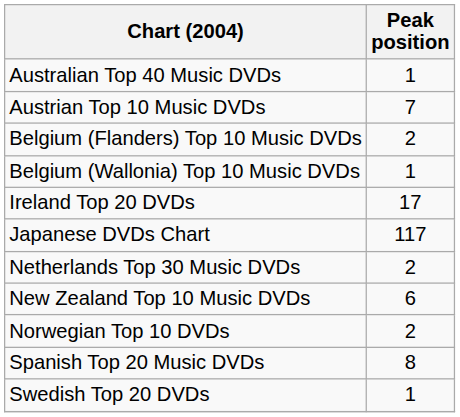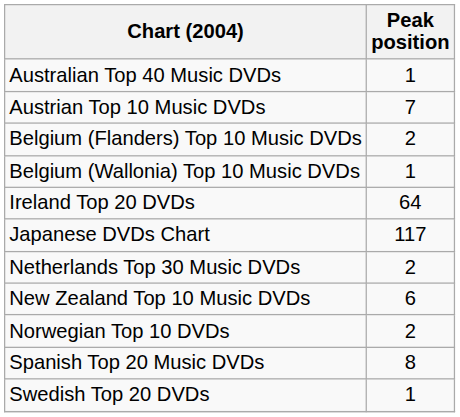 <table class="wikitable sortable">
 <tr>
 <th scope="col">Chart (2004)</th>
 <th scope="col">Peak<br>position</th>
 </tr>
 <tr>
 <td>Australian Top 40 Music DVDs</td>
 <td style="text-align:center;">1</td>
 </tr>
 <tr>
 <td>Austrian Top 10 Music DVDs</td>
 <td style="text-align:center;">7</td>
 </tr>
 <tr>
 <td>Belgium (Flanders) Top 10 Music DVDs</td>
 <td style="text-align:center;">2</td>
 </tr>
 <tr>
 <td>Belgium (Wallonia) Top 10 Music DVDs</td>
 <td style="text-align:center;">1</td>
 </tr>
 <tr>
 <td>Ireland Top 20 DVDs</td>
-<td style="text-align:center;">17</td>
+<td style="text-align:center;">64</td>
 </tr>
 <tr>
 <td>Japanese DVDs Chart</td>
 <td style="text-align:center;">117</td>
 </tr>
 <tr>
 <td>Netherlands Top 30 Music DVDs</td>
 <td style="text-align:center;">2</td>
 </tr>
 <tr>
 <td>New Zealand Top 10 Music DVDs</td>
 <td style="text-align:center;">6</td>
 </tr>
 <tr>
 <td>Norwegian Top 10 DVDs</td>
 <td style="text-align:center;">2</td>
 </tr>
 <tr>
 <td>Spanish Top 20 Music DVDs</td>
 <td style="text-align:center;">8</td>
 </tr>
 <tr>
 <td>Swedish Top 20 DVDs</td>
 <td style="text-align:center;">1</td>
 </tr>
 <tr>
 </tr>
 </table>
